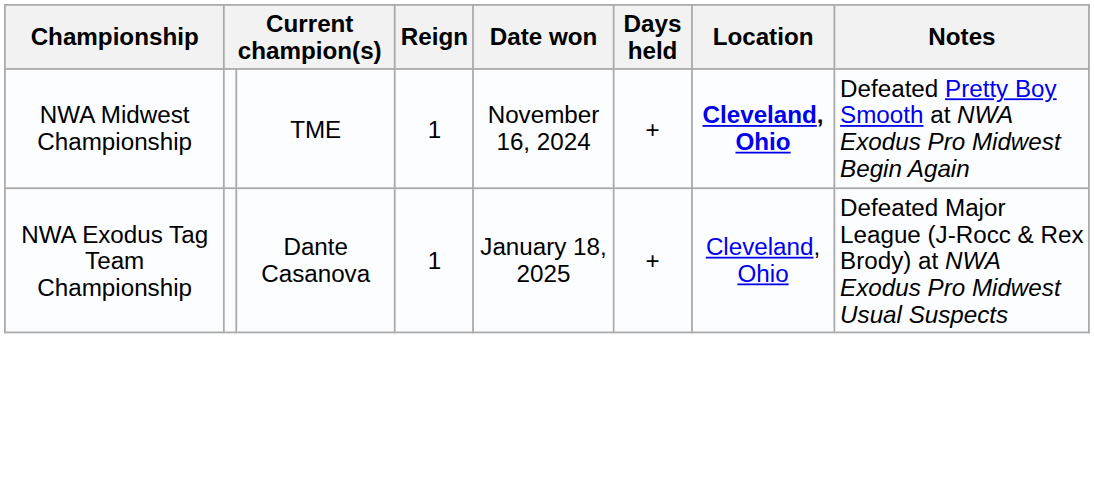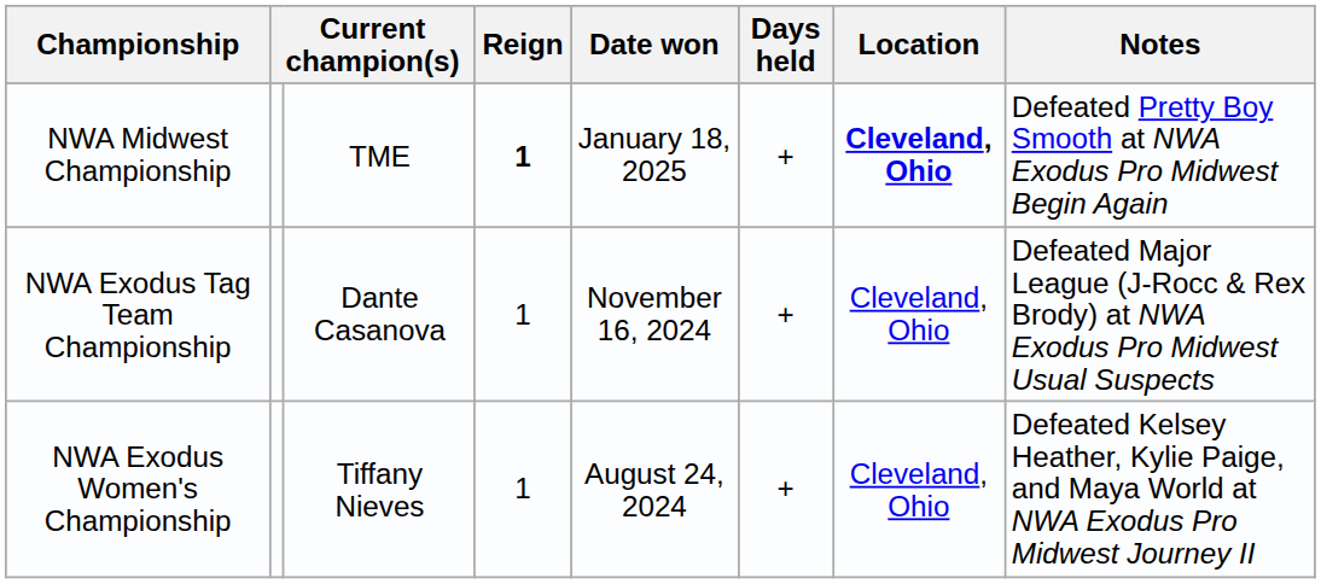 <table class="wikitable" style="text-align:center; background:#fcfdff; font-size:85%;">
 <tr>
 <th>Championship</th>
 <th colspan=2>Current champion(s)</th>
 <th>Reign</th>
 <th>Date won</th>
 <th>Days held</th>
 <th>Location</th>
 <th>Notes</th>
 </tr>
 <tr>
 <td align=center>NWA Midwest Championship</td>
 <td align=center></td>
 <td align=center>TME<br></td>
-<td align=center>1</td>
-<td align=center>November 16, 2024</td>
+<td align=center><strong>1</strong></td>
+<td align=center>January 18, 2025</td>
 <td align=center>+</td>
 <td align=center><strong><a href='#'>Cleveland</a>, <a href='#'>Ohio</a></strong></td>
 <td align=left>Defeated <a href='#'>Pretty Boy Smooth</a> at <em>NWA Exodus Pro Midwest Begin Again</em></td>
 </tr>
 <tr>
 <td align=center>NWA Exodus Tag Team Championship</td>
 <td align=center></td>
 <td align=center>Dante Casanova</td>
 <td align=center>1</td>
-<td align=center>January 18, 2025</td>
+<td align=center>November 16, 2024</td>
 <td align=center>+</td>
 <td align=center><a href='#'>Cleveland</a>, <a href='#'>Ohio</a></td>
 <td align=left>Defeated Major League (J-Rocc & Rex Brody) at <em>NWA Exodus Pro Midwest Usual Suspects</em></td>
 </tr>
+<tr>
+<td align=center>NWA Exodus Women's Championship</td>
+<td align=center></td>
+<td align=center>Tiffany Nieves</td>
+<td align=center>1</td>
+<td align=center>August 24, 2024</td>
+<td align=center>+</td>
+<td align=center><a href='#'>Cleveland</a>, <a href='#'>Ohio</a></td>
+<td align=left>Defeated Kelsey Heather, Kylie Paige, and Maya World at <em>NWA Exodus Pro Midwest Journey II</em></td>
+</tr>
 </table>
